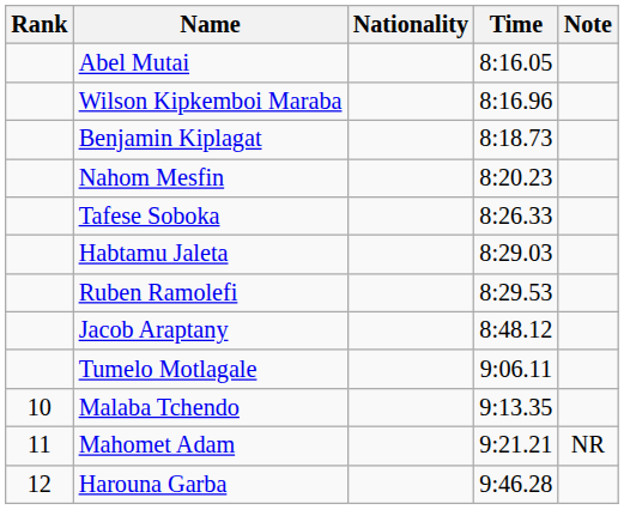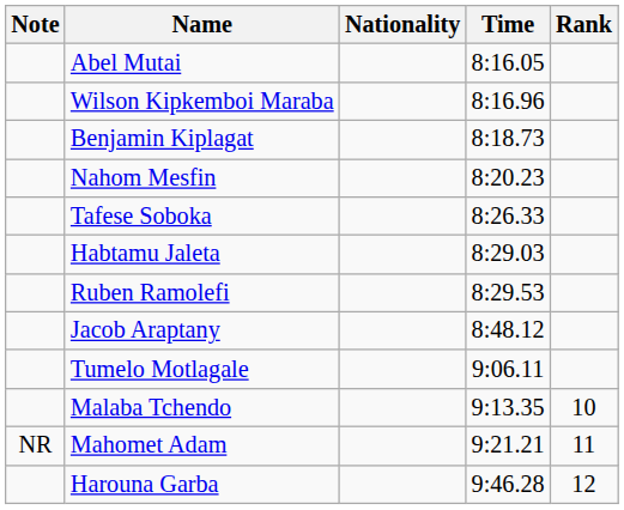 <table class="wikitable sortable" style="text-align:center">
 <tr>
-<th>Rank</th>
+<th>Note</th>
 <th>Name</th>
 <th>Nationality</th>
 <th>Time</th>
-<th>Note</th>
+<th>Rank</th>
 </tr>
 <tr>
 <td></td>
 <td align="left"><a href='#'>Abel Mutai</a></td>
 <td align=left></td>
 <td>8:16.05</td>
 <td></td>
 </tr>
 <tr>
 <td></td>
 <td align="left"><a href='#'>Wilson Kipkemboi Maraba</a></td>
 <td align=left></td>
 <td>8:16.96</td>
 <td></td>
 </tr>
 <tr>
 <td></td>
 <td align="left"><a href='#'>Benjamin Kiplagat</a></td>
 <td align=left></td>
 <td>8:18.73</td>
 <td></td>
 </tr>
 <tr>
 <td></td>
 <td align="left"><a href='#'>Nahom Mesfin</a></td>
 <td align=left></td>
 <td>8:20.23</td>
 <td></td>
 </tr>
 <tr>
 <td></td>
 <td align="left"><a href='#'>Tafese Soboka</a></td>
 <td align=left></td>
 <td>8:26.33</td>
 <td></td>
 </tr>
 <tr>
 <td></td>
 <td align="left"><a href='#'>Habtamu Jaleta</a></td>
 <td align=left></td>
 <td>8:29.03</td>
 <td></td>
 </tr>
 <tr>
 <td></td>
 <td align="left"><a href='#'>Ruben Ramolefi</a></td>
 <td align=left></td>
 <td>8:29.53</td>
 <td></td>
 </tr>
 <tr>
 <td></td>
 <td align="left"><a href='#'>Jacob Araptany</a></td>
 <td align=left></td>
 <td>8:48.12</td>
 <td></td>
 </tr>
 <tr>
 <td></td>
 <td align="left"><a href='#'>Tumelo Motlagale</a></td>
 <td align=left></td>
 <td>9:06.11</td>
 <td></td>
 </tr>
 <tr>
-<td>10</td>
+<td></td>
 <td align="left"><a href='#'>Malaba Tchendo</a></td>
 <td align=left></td>
 <td>9:13.35</td>
-<td></td>
+<td>10</td>
 </tr>
 <tr>
-<td>11</td>
+<td>NR</td>
 <td align="left"><a href='#'>Mahomet Adam</a></td>
 <td align=left></td>
 <td>9:21.21</td>
-<td>NR</td>
+<td>11</td>
 </tr>
 <tr>
-<td>12</td>
+<td></td>
 <td align="left"><a href='#'>Harouna Garba</a></td>
 <td align=left></td>
 <td>9:46.28</td>
-<td></td>
+<td>12</td>
 </tr>
 </table>
